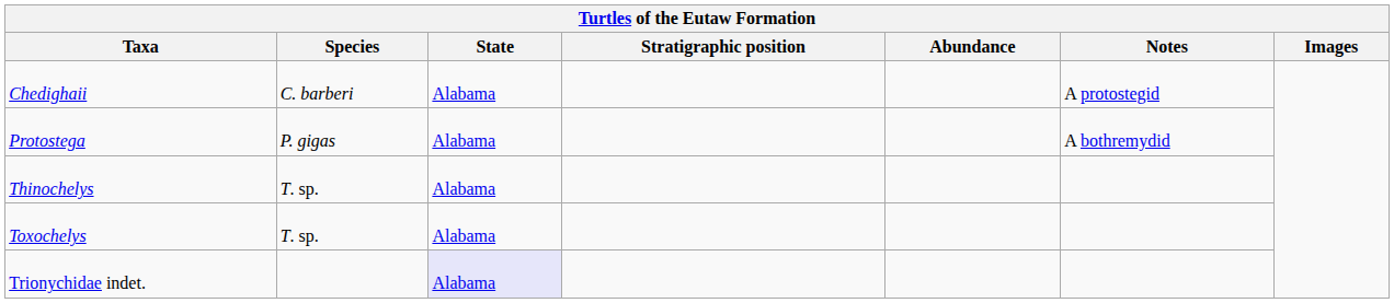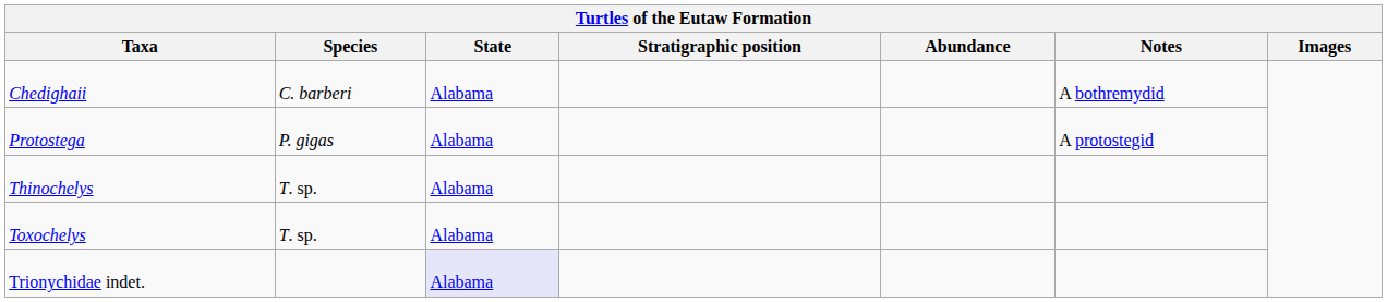 <table class="wikitable" align="center" width="100%">
 <tr>
 <th colspan="7" align="center"><strong><a href='#'>Turtles</a> of the Eutaw Formation</strong></th>
 </tr>
 <tr>
 <th>Taxa</th>
 <th>Species</th>
 <th>State</th>
 <th>Stratigraphic position</th>
 <th>Abundance</th>
 <th>Notes</th>
 <th>Images</th>
 </tr>
 <tr>
 <td><br><em><a href='#'>Chedighaii</a></em></td>
 <td><br><em>C. barberi</em></td>
 <td><br><a href='#'>Alabama</a></td>
 <td></td>
 <td></td>
-<td><br>A <a href='#'>protostegid</a></td>
+<td><br>A <a href='#'>bothremydid</a></td>
 <td rowspan="99"><br></td>
 </tr>
 <tr>
 <td><br><em><a href='#'>Protostega</a></em></td>
 <td><br><em>P. gigas</em></td>
 <td><br><a href='#'>Alabama</a></td>
 <td></td>
 <td></td>
-<td><br>A <a href='#'>bothremydid</a></td>
+<td><br>A <a href='#'>protostegid</a></td>
 </tr>
 <tr>
 <td><br><em><a href='#'>Thinochelys</a></em></td>
 <td><br><em>T</em>. sp.</td>
 <td><br><a href='#'>Alabama</a></td>
 <td></td>
 <td></td>
 <td></td>
 </tr>
 <tr>
 <td><br><em><a href='#'>Toxochelys</a></em></td>
 <td><br><em>T</em>. sp.</td>
 <td><br><a href='#'>Alabama</a></td>
 <td></td>
 <td></td>
 <td></td>
 </tr>
 <tr>
 <td><br><a href='#'>Trionychidae</a> indet.</td>
 <td></td>
 <td style="background: lavender;"><br><a href='#'>Alabama</a></td>
 <td></td>
 <td></td>
 <td></td>
 </tr>
 <tr>
 </tr>
 </table>
